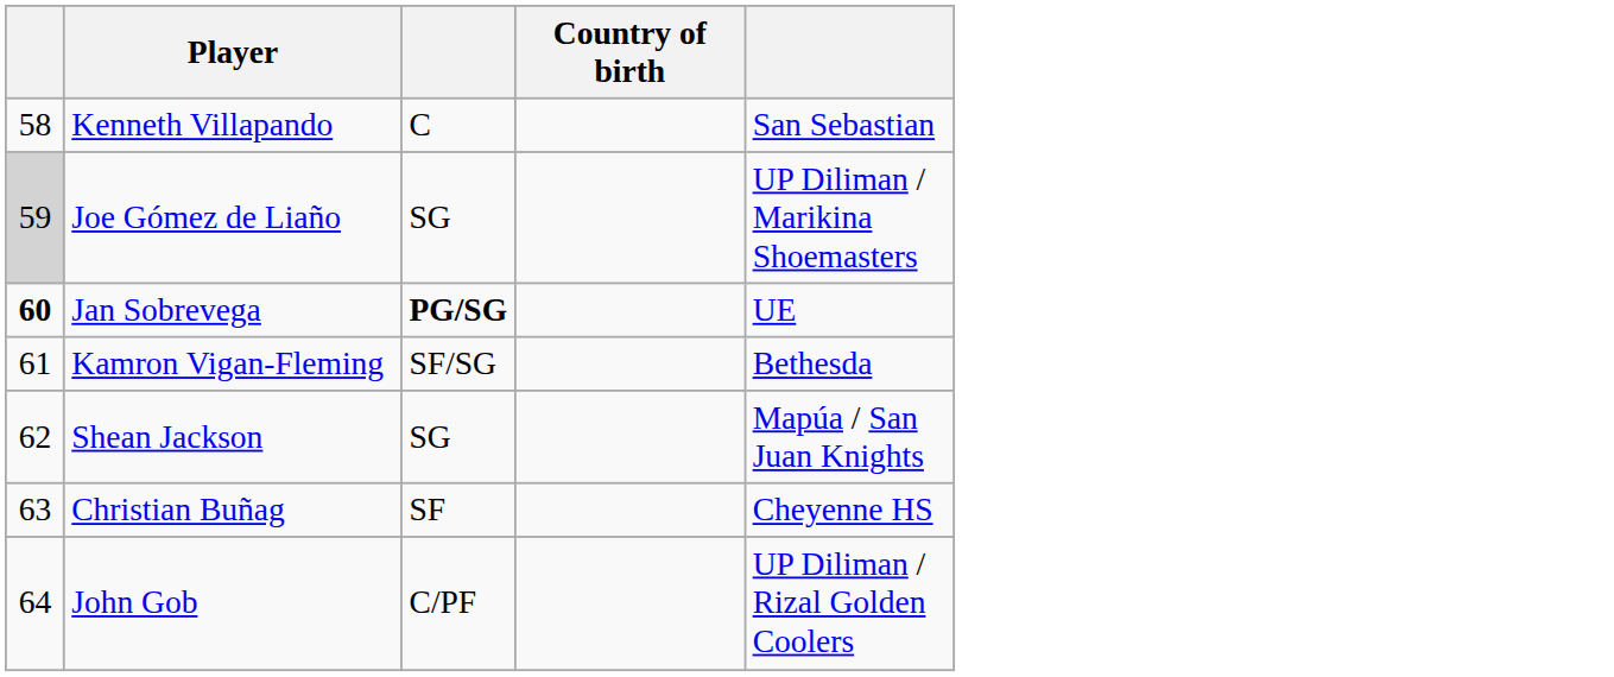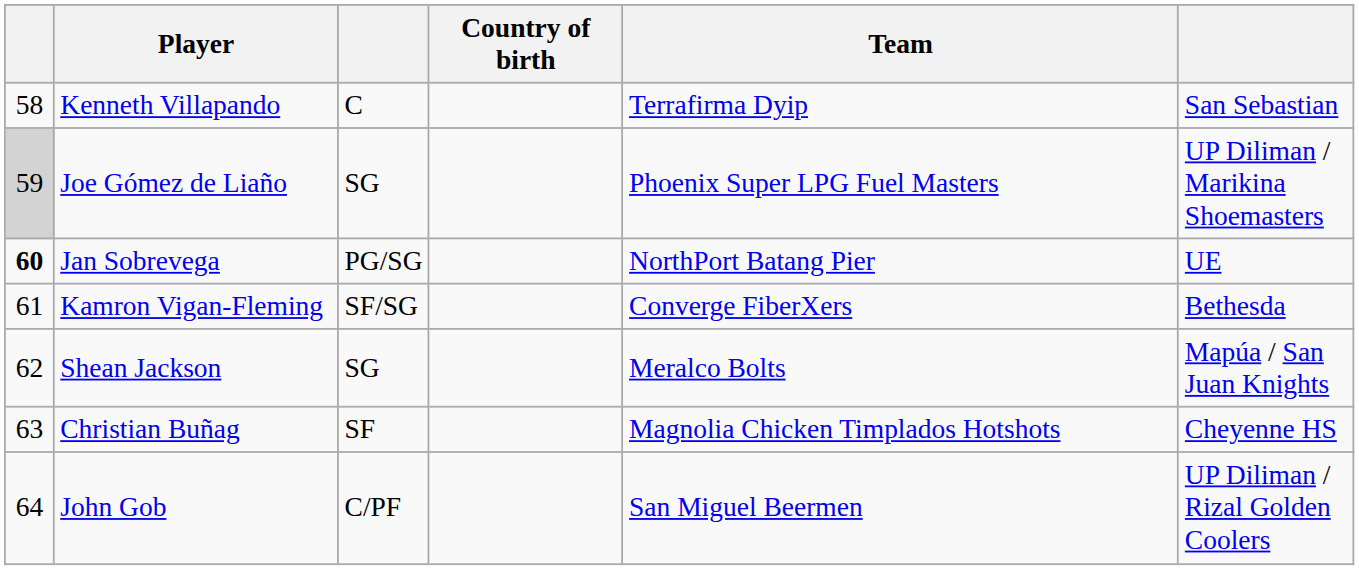 <table class="wikitable plainrowheaders" style="text-align:left; font-size:95%;">
 <tr>
 <th scope="col" style="width:20px;"></th>
 <th scope="col" style="width:150px;">Player</th>
 <th scope="col" style="width:20px;"></th>
 <th scope="col" style="width:100px;">Country of birth</th>
+<th scope="col" style="width:300px;">Team</th>
 <th scope="col" style="width:90px;"></th>
 </tr>
 <tr>
 <td align=center>58</td>
 <td><a href='#'>Kenneth Villapando</a></td>
 <td>C</td>
 <td></td>
+<td><a href='#'>Terrafirma Dyip</a></td>
 <td><a href='#'>San Sebastian</a></td>
 </tr>
 <tr>
 <td align=center style="background: lightgrey;">59</td>
 <td><a href='#'>Joe Gómez de Liaño</a></td>
 <td>SG</td>
 <td></td>
+<td><a href='#'>Phoenix Super LPG Fuel Masters</a></td>
 <td><a href='#'>UP Diliman</a> / <a href='#'>Marikina Shoemasters</a> </td>
 </tr>
 <tr>
 <td align=center><strong>60</strong></td>
 <td><a href='#'>Jan Sobrevega</a></td>
-<td><strong>PG/SG</strong></td>
+<td>PG/SG</td>
 <td></td>
+<td><a href='#'>NorthPort Batang Pier</a></td>
 <td><a href='#'>UE</a></td>
 </tr>
 <tr>
 <td align=center>61</td>
 <td><a href='#'>Kamron Vigan-Fleming</a></td>
 <td>SF/SG</td>
 <td></td>
+<td><a href='#'>Converge FiberXers</a></td>
 <td><a href='#'>Bethesda</a></td>
 </tr>
 <tr>
 <td align=center>62</td>
 <td><a href='#'>Shean Jackson</a></td>
 <td>SG</td>
 <td></td>
+<td><a href='#'>Meralco Bolts</a></td>
 <td><a href='#'>Mapúa</a> / <a href='#'>San Juan Knights</a> </td>
 </tr>
 <tr>
 <td align=center>63</td>
 <td><a href='#'>Christian Buñag</a></td>
 <td>SF</td>
 <td></td>
+<td><a href='#'>Magnolia Chicken Timplados Hotshots</a></td>
 <td><a href='#'>Cheyenne HS</a></td>
 </tr>
 <tr>
 <td align=center>64</td>
 <td><a href='#'>John Gob</a></td>
 <td>C/PF</td>
 <td></td>
+<td><a href='#'>San Miguel Beermen</a></td>
 <td><a href='#'>UP Diliman</a> / <a href='#'>Rizal Golden Coolers</a> </td>
 </tr>
 </table>
